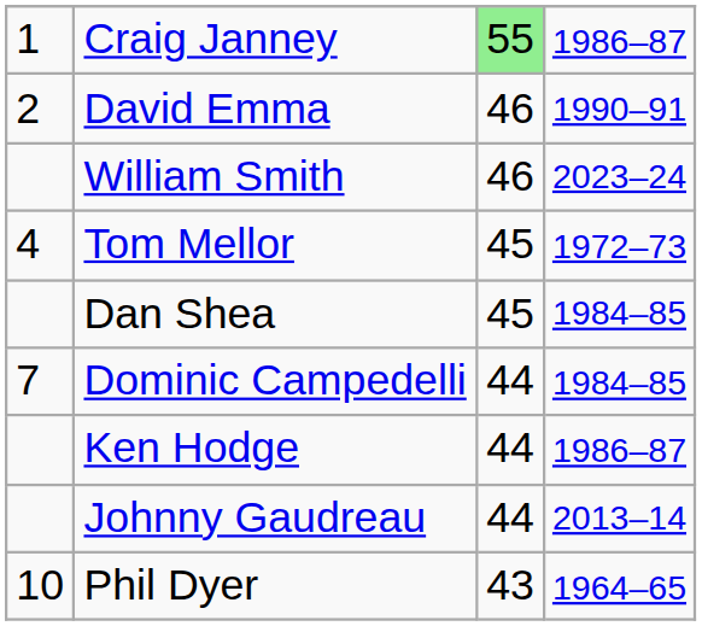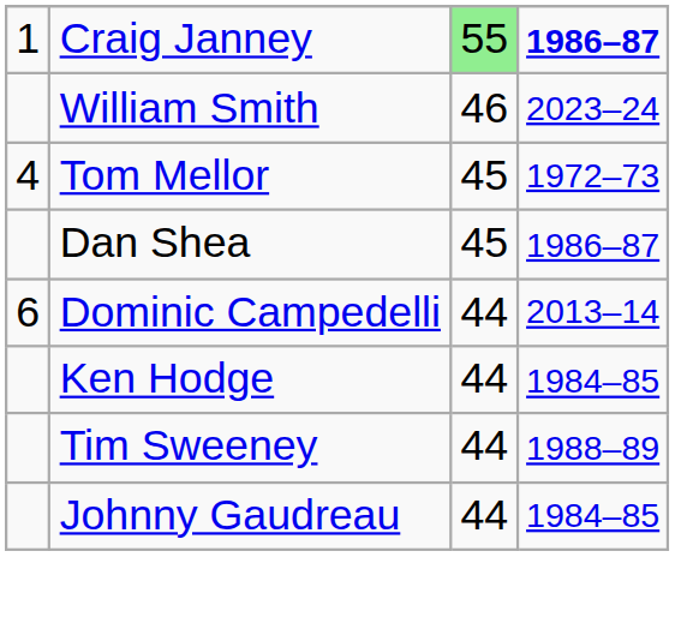 <table class="wikitable">
 <tr>
 </tr>
 <tr>
 <td>1</td>
 <td><a href='#'>Craig Janney</a></td>
 <td style="background: lightgreen;">55</td>
-<td style="font-size:80%;"><a href='#'>1986–87</a></td>
-</tr>
-<tr>
-<td>2</td>
-<td><a href='#'>David Emma</a></td>
-<td>46</td>
-<td style="font-size:80%;"><a href='#'>1990–91</a></td>
+<td style="font-size:80%;"><strong><a href='#'>1986–87</a></strong></td>
 </tr>
 <tr>
 <td></td>
 <td><a href='#'>William Smith</a></td>
 <td>46</td>
 <td style="font-size:80%;"><a href='#'>2023–24</a></td>
 </tr>
 <tr>
 <td>4</td>
 <td><a href='#'>Tom Mellor</a></td>
 <td>45</td>
 <td style="font-size:80%;"><a href='#'>1972–73</a></td>
 </tr>
 <tr>
 <td></td>
 <td>Dan Shea</td>
 <td>45</td>
-<td style="font-size:80%;"><a href='#'>1984–85</a></td>
+<td style="font-size:80%;"><a href='#'>1986–87</a></td>
 </tr>
 <tr>
-<td>7</td>
+<td>6</td>
 <td><a href='#'>Dominic Campedelli</a></td>
+<td>44</td>
+<td style="font-size:80%;"><a href='#'>2013–14</a></td>
+</tr>
+<tr>
+<td></td>
+<td><a href='#'>Ken Hodge</a></td>
 <td>44</td>
 <td style="font-size:80%;"><a href='#'>1984–85</a></td>
 </tr>
 <tr>
 <td></td>
-<td><a href='#'>Ken Hodge</a></td>
+<td><a href='#'>Tim Sweeney</a></td>
 <td>44</td>
-<td style="font-size:80%;"><a href='#'>1986–87</a></td>
+<td style="font-size:80%;"><a href='#'>1988–89</a></td>
 </tr>
 <tr>
 <td></td>
 <td><a href='#'>Johnny Gaudreau</a></td>
 <td>44</td>
-<td style="font-size:80%;"><a href='#'>2013–14</a></td>
-</tr>
-<tr>
-<td>10</td>
-<td>Phil Dyer</td>
-<td>43</td>
-<td style="font-size:80%;"><a href='#'>1964–65</a></td>
+<td style="font-size:80%;"><a href='#'>1984–85</a></td>
 </tr>
 </table>
